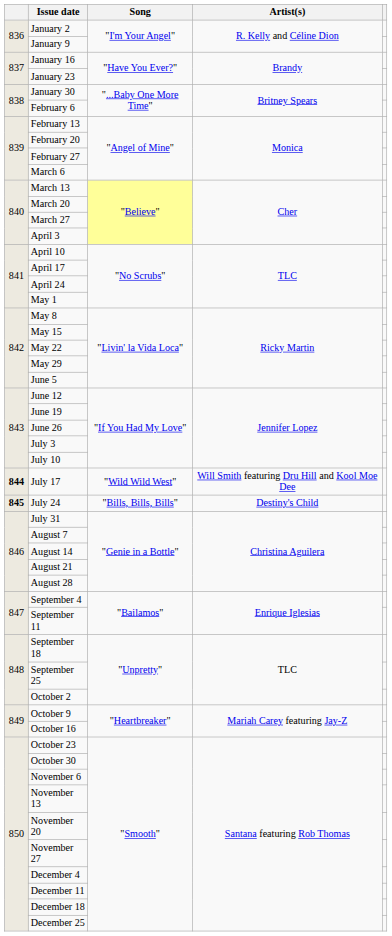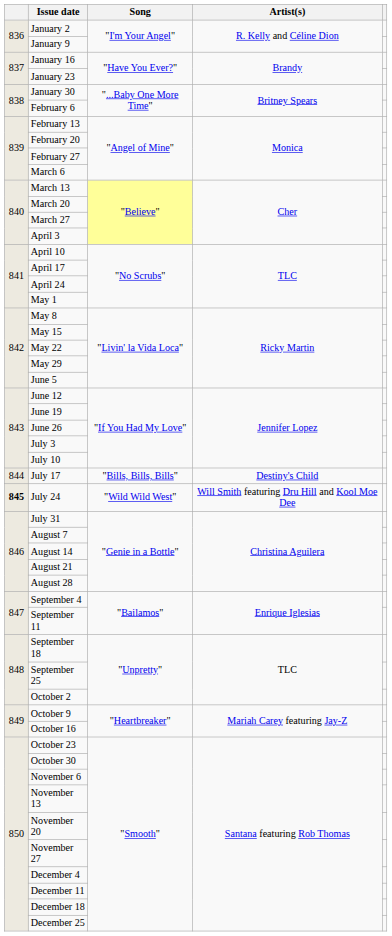 <table class="wikitable">
 <tr>
 <th width=31></th>
 <th align="center">Issue date</th>
 <th align="center">Song</th>
 <th align="center">Artist(s)</th>
 <th align="center"></th>
 </tr>
 <tr>
 <td bgcolor=#EDEAE0 align=center rowspan=2>836</td>
 <td>January 2</td>
 <td align="center" rowspan="2">"<a href='#'>I'm Your Angel</a>"</td>
 <td align="center" rowspan="2"><a href='#'>R. Kelly</a> and <a href='#'>Céline Dion</a></td>
 <td align="center"></td>
 </tr>
 <tr>
 <td>January 9</td>
 <td align="center"></td>
 </tr>
 <tr>
 <td bgcolor=#EDEAE0 align=center rowspan=2>837</td>
 <td>January 16</td>
 <td align="center" rowspan="2">"<a href='#'>Have You Ever?</a>"</td>
 <td align="center" rowspan="2"><a href='#'>Brandy</a></td>
 <td align="center"></td>
 </tr>
 <tr>
 <td>January 23</td>
 <td align="center"></td>
 </tr>
 <tr>
 <td bgcolor=#EDEAE0 align=center rowspan=2>838</td>
 <td>January 30</td>
 <td align="center" rowspan="2">"<a href='#'>...Baby One More Time</a>"</td>
 <td align="center" rowspan="2"><a href='#'>Britney Spears</a></td>
 <td align="center"></td>
 </tr>
 <tr>
 <td>February 6</td>
 <td align="center"></td>
 </tr>
 <tr>
 <td bgcolor=#EDEAE0 align=center rowspan=4>839</td>
 <td>February 13</td>
 <td align="center" rowspan="4">"<a href='#'>Angel of Mine</a>"</td>
 <td align="center" rowspan="4"><a href='#'>Monica</a></td>
 <td align="center"></td>
 </tr>
 <tr>
 <td>February 20</td>
 <td align="center"></td>
 </tr>
 <tr>
 <td>February 27</td>
 <td align="center"></td>
 </tr>
 <tr>
 <td>March 6</td>
 <td align="center"></td>
 </tr>
 <tr>
 <td bgcolor=#EDEAE0 align=center rowspan=4>840</td>
 <td>March 13</td>
 <td bgcolor=#FFFF99 align="center" rowspan="4">"<a href='#'>Believe</a>"</td>
 <td align="center" rowspan="4"><a href='#'>Cher</a></td>
 <td align="center"></td>
 </tr>
 <tr>
 <td>March 20</td>
 <td align="center"></td>
 </tr>
 <tr>
 <td>March 27</td>
 <td align="center"></td>
 </tr>
 <tr>
 <td>April 3</td>
 <td align="center"></td>
 </tr>
 <tr>
 <td bgcolor=#EDEAE0 align=center rowspan=4>841</td>
 <td>April 10</td>
 <td align="center" rowspan="4">"<a href='#'>No Scrubs</a>"</td>
 <td align="center" rowspan="4"><a href='#'>TLC</a></td>
 <td align="center"></td>
 </tr>
 <tr>
 <td>April 17</td>
 <td align="center"></td>
 </tr>
 <tr>
 <td>April 24</td>
 <td align="center"></td>
 </tr>
 <tr>
 <td>May 1</td>
 <td align="center"></td>
 </tr>
 <tr>
 <td bgcolor=#EDEAE0 align=center rowspan=5>842</td>
 <td>May 8</td>
 <td align="center" rowspan="5">"<a href='#'>Livin' la Vida Loca</a>"</td>
 <td align="center" rowspan="5"><a href='#'>Ricky Martin</a></td>
 <td align="center"></td>
 </tr>
 <tr>
 <td>May 15</td>
 <td align="center"></td>
 </tr>
 <tr>
 <td>May 22</td>
 <td align="center"></td>
 </tr>
 <tr>
 <td>May 29</td>
 <td align="center"></td>
 </tr>
 <tr>
 <td>June 5</td>
 <td align="center"></td>
 </tr>
 <tr>
 <td bgcolor=#EDEAE0 align=center rowspan=5>843</td>
 <td>June 12</td>
 <td align="center" rowspan="5">"<a href='#'>If You Had My Love</a>"</td>
 <td align="center" rowspan="5"><a href='#'>Jennifer Lopez</a></td>
 <td align="center"></td>
 </tr>
 <tr>
 <td>June 19</td>
 <td align="center"></td>
 </tr>
 <tr>
 <td>June 26</td>
 <td align="center"></td>
 </tr>
 <tr>
 <td>July 3</td>
 <td align="center"></td>
 </tr>
 <tr>
 <td>July 10</td>
 <td align="center"></td>
 </tr>
 <tr>
-<td bgcolor=#EDEAE0 align=center><strong>844</strong></td>
+<td bgcolor=#EDEAE0 align=center>844</td>
 <td>July 17</td>
-<td align="center">"<a href='#'>Wild Wild West</a>"</td>
-<td align="center"><a href='#'>Will Smith</a> featuring <a href='#'>Dru Hill</a> and <a href='#'>Kool Moe Dee</a></td>
+<td align="center">"<a href='#'>Bills, Bills, Bills</a>"</td>
+<td align="center"><a href='#'>Destiny's Child</a></td>
 <td align="center"></td>
 </tr>
 <tr>
 <td bgcolor=#EDEAE0 align=center><strong>845</strong></td>
 <td>July 24</td>
-<td align="center">"<a href='#'>Bills, Bills, Bills</a>"</td>
-<td align="center"><a href='#'>Destiny's Child</a></td>
+<td align="center">"<a href='#'>Wild Wild West</a>"</td>
+<td align="center"><a href='#'>Will Smith</a> featuring <a href='#'>Dru Hill</a> and <a href='#'>Kool Moe Dee</a></td>
 <td align="center"></td>
 </tr>
 <tr>
 <td bgcolor=#EDEAE0 align=center rowspan=5>846</td>
 <td>July 31</td>
 <td align="center" rowspan="5">"<a href='#'>Genie in a Bottle</a>"</td>
 <td align="center" rowspan="5"><a href='#'>Christina Aguilera</a></td>
 <td align="center"></td>
 </tr>
 <tr>
 <td>August 7</td>
 <td align="center"></td>
 </tr>
 <tr>
 <td>August 14</td>
 <td align="center"></td>
 </tr>
 <tr>
 <td>August 21</td>
 <td align="center"></td>
 </tr>
 <tr>
 <td>August 28</td>
 <td align="center"></td>
 </tr>
 <tr>
 <td bgcolor=#EDEAE0 align=center rowspan=2>847</td>
 <td>September 4</td>
 <td align="center" rowspan="2">"<a href='#'>Bailamos</a>"</td>
 <td align="center" rowspan="2"><a href='#'>Enrique Iglesias</a></td>
 <td align="center"></td>
 </tr>
 <tr>
 <td>September 11</td>
 <td align="center"></td>
 </tr>
 <tr>
 <td bgcolor=#EDEAE0 align=center rowspan=3>848</td>
 <td>September 18</td>
 <td align="center" rowspan="3">"<a href='#'>Unpretty</a>"</td>
 <td align="center" rowspan="3">TLC</td>
 <td align="center"></td>
 </tr>
 <tr>
 <td>September 25</td>
 <td align="center"></td>
 </tr>
 <tr>
 <td>October 2</td>
 <td align="center"></td>
 </tr>
 <tr>
 <td bgcolor=#EDEAE0 align=center rowspan=2>849</td>
 <td>October 9</td>
 <td align="center" rowspan="2">"<a href='#'>Heartbreaker</a>"</td>
 <td align="center" rowspan="2"><a href='#'>Mariah Carey</a> featuring <a href='#'>Jay-Z</a></td>
 <td align="center"></td>
 </tr>
 <tr>
 <td>October 16</td>
 <td align="center"></td>
 </tr>
 <tr>
 <td bgcolor=#EDEAE0 align=center rowspan=10>850</td>
 <td>October 23</td>
 <td align="center" rowspan="10">"<a href='#'>Smooth</a>"</td>
 <td align="center" rowspan="10"><a href='#'>Santana</a> featuring <a href='#'>Rob Thomas</a></td>
 <td align="center"></td>
 </tr>
 <tr>
 <td>October 30</td>
 <td align="center"></td>
 </tr>
 <tr>
 <td>November 6</td>
 <td align="center"></td>
 </tr>
 <tr>
 <td>November 13</td>
 <td align="center"></td>
 </tr>
 <tr>
 <td>November 20</td>
 <td align="center"></td>
 </tr>
 <tr>
 <td>November 27</td>
 <td align="center"></td>
 </tr>
 <tr>
 <td>December 4</td>
 <td align="center"></td>
 </tr>
 <tr>
 <td>December 11</td>
 <td align="center"></td>
 </tr>
 <tr>
 <td>December 18</td>
 <td align="center"></td>
 </tr>
 <tr>
 <td>December 25</td>
 <td align="center"></td>
 </tr>
 </table>
